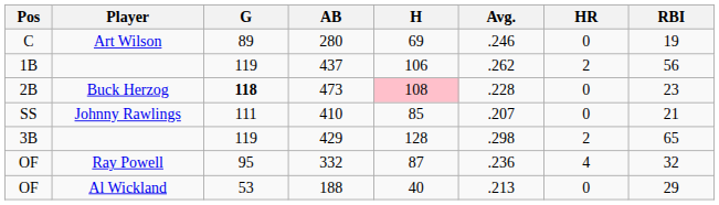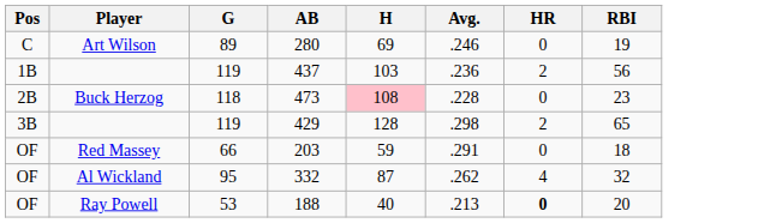 <table class="wikitable sortable">
 <tr>
 <th bgcolor="#DDDDFF" width="5%">Pos</th>
 <th bgcolor="#DDDDFF" width="16%">Player</th>
 <th bgcolor="#DDDDFF" width="9%">G</th>
 <th bgcolor="#DDDDFF" width="9%">AB</th>
 <th bgcolor="#DDDDFF" width="9%">H</th>
 <th bgcolor="#DDDDFF" width="9%">Avg.</th>
 <th bgcolor="#DDDDFF" width="9%">HR</th>
 <th bgcolor="#DDDDFF" width="9%">RBI</th>
 </tr>
 <tr align="center">
 <td>C</td>
 <td><a href='#'>Art Wilson</a></td>
 <td>89</td>
 <td>280</td>
 <td>69</td>
 <td>.246</td>
 <td>0</td>
 <td>19</td>
 </tr>
 <tr align=center>
 <td>1B</td>
 <td></td>
 <td>119</td>
 <td>437</td>
-<td>106</td>
-<td>.262</td>
+<td>103</td>
+<td>.236</td>
 <td>2</td>
 <td>56</td>
 </tr>
 <tr align="center">
 <td>2B</td>
 <td><a href='#'>Buck Herzog</a></td>
-<td><strong>118</strong></td>
+<td>118</td>
 <td>473</td>
 <td style="background: pink;">108</td>
 <td>.228</td>
 <td>0</td>
 <td>23</td>
-</tr>
-<tr align=center>
-<td>SS</td>
-<td><a href='#'>Johnny Rawlings</a></td>
-<td>111</td>
-<td>410</td>
-<td>85</td>
-<td>.207</td>
-<td>0</td>
-<td>21</td>
 </tr>
 <tr align=center>
 <td>3B</td>
 <td></td>
 <td>119</td>
 <td>429</td>
 <td>128</td>
 <td>.298</td>
 <td>2</td>
 <td>65</td>
 </tr>
+<tr align="center">
+<td>OF</td>
+<td><a href='#'>Red Massey</a></td>
+<td>66</td>
+<td>203</td>
+<td>59</td>
+<td>.291</td>
+<td>0</td>
+<td>18</td>
+</tr>
 <tr align=center>
 <td>OF</td>
-<td><a href='#'>Ray Powell</a></td>
+<td><a href='#'>Al Wickland</a></td>
 <td>95</td>
 <td>332</td>
 <td>87</td>
-<td>.236</td>
+<td>.262</td>
 <td>4</td>
 <td>32</td>
 </tr>
 <tr align=center>
 <td>OF</td>
-<td><a href='#'>Al Wickland</a></td>
+<td><a href='#'>Ray Powell</a></td>
 <td>53</td>
 <td>188</td>
 <td>40</td>
 <td>.213</td>
-<td>0</td>
-<td>29</td>
+<td><strong>0</strong></td>
+<td>20</td>
 </tr>
 </table>
